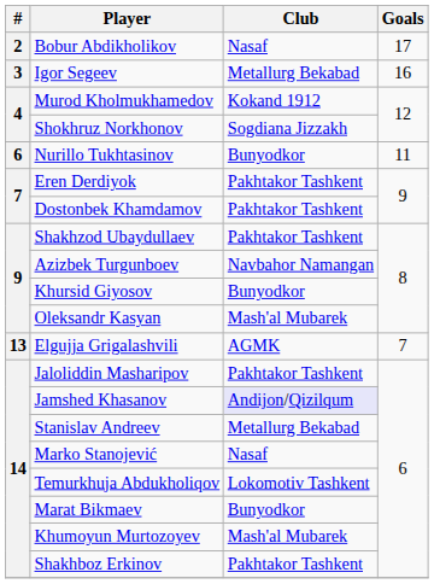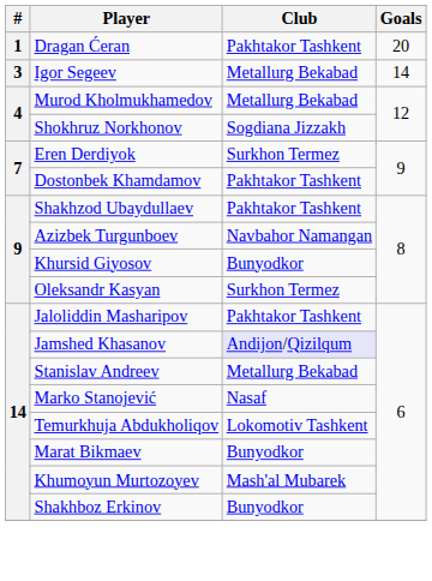 <table class="wikitable" style="text-align:center">
 <tr>
 <th>#</th>
 <th>Player</th>
 <th>Club</th>
 <th>Goals</th>
 </tr>
 <tr>
-<th>2</th>
-<td align="left"> <a href='#'>Bobur Abdikholikov</a></td>
-<td align="left"><a href='#'>Nasaf</a></td>
-<td>17</td>
+<th>1</th>
+<td align="left"> <a href='#'>Dragan Ćeran</a></td>
+<td align="left"><a href='#'>Pakhtakor Tashkent</a></td>
+<td>20 </td>
 </tr>
 <tr>
 <th>3</th>
 <td align="left"> <a href='#'>Igor Segeev</a></td>
 <td align="left"><a href='#'>Metallurg Bekabad</a></td>
-<td>16</td>
+<td>14</td>
 </tr>
 <tr>
 <th rowspan=2>4</th>
 <td align="left"> <a href='#'>Murod Kholmukhamedov</a></td>
-<td align="left"><a href='#'>Kokand 1912</a></td>
+<td align="left"><a href='#'>Metallurg Bekabad</a></td>
 <td rowspan=2>12</td>
 </tr>
 <tr>
 <td align="left"> <a href='#'>Shokhruz Norkhonov</a></td>
 <td align="left"><a href='#'>Sogdiana Jizzakh</a></td>
 </tr>
 <tr>
-<th>6</th>
-<td align="left"> <a href='#'>Nurillo Tukhtasinov</a></td>
-<td align="left"><a href='#'>Bunyodkor</a></td>
-<td>11</td>
-</tr>
-<tr>
 <th rowspan=2>7</th>
 <td align="left"> <a href='#'>Eren Derdiyok</a></td>
-<td align="left"><a href='#'>Pakhtakor Tashkent</a></td>
+<td align="left"><a href='#'>Surkhon Termez</a></td>
 <td rowspan=2>9</td>
 </tr>
 <tr>
 <td align="left"> <a href='#'>Dostonbek Khamdamov</a></td>
 <td align="left"><a href='#'>Pakhtakor Tashkent</a></td>
 </tr>
 <tr>
 <th rowspan=4>9</th>
 <td align="left"> <a href='#'>Shakhzod Ubaydullaev</a></td>
 <td align="left"><a href='#'>Pakhtakor Tashkent</a></td>
 <td rowspan=4>8</td>
 </tr>
 <tr>
 <td align="left"> <a href='#'>Azizbek Turgunboev</a></td>
 <td align="left"><a href='#'>Navbahor Namangan</a></td>
 </tr>
 <tr>
 <td align="left"> <a href='#'>Khursid Giyosov</a></td>
 <td align="left"><a href='#'>Bunyodkor</a></td>
 </tr>
 <tr>
 <td align="left"> <a href='#'>Oleksandr Kasyan</a></td>
-<td align="left"><a href='#'>Mash'al Mubarek</a></td>
-</tr>
-<tr>
-<th>13</th>
-<td align="left"> <a href='#'>Elgujja Grigalashvili</a></td>
-<td align="left"><a href='#'>AGMK</a></td>
-<td>7</td>
+<td align="left"><a href='#'>Surkhon Termez</a></td>
 </tr>
 <tr>
 <th rowspan=8>14</th>
 <td align="left"> <a href='#'>Jaloliddin Masharipov</a></td>
 <td align="left"><a href='#'>Pakhtakor Tashkent</a></td>
 <td rowspan=8>6</td>
 </tr>
 <tr>
 <td align="left"> <a href='#'>Jamshed Khasanov</a></td>
 <td align="left" style="background: lavender;"><a href='#'>Andijon</a>/<a href='#'>Qizilqum</a></td>
 </tr>
 <tr>
 <td align="left"> <a href='#'>Stanislav Andreev</a></td>
 <td align="left"><a href='#'>Metallurg Bekabad</a></td>
 </tr>
 <tr>
 <td align="left"> <a href='#'>Marko Stanojević</a></td>
 <td align="left"><a href='#'>Nasaf</a></td>
 </tr>
 <tr>
 <td align="left"> <a href='#'>Temurkhuja Abdukholiqov</a></td>
 <td align="left"><a href='#'>Lokomotiv Tashkent</a></td>
 </tr>
 <tr>
 <td align="left"> <a href='#'>Marat Bikmaev</a></td>
 <td align="left"><a href='#'>Bunyodkor</a></td>
 </tr>
 <tr>
 <td align="left"> <a href='#'>Khumoyun Murtozoyev</a></td>
 <td align="left"><a href='#'>Mash'al Mubarek</a></td>
 </tr>
 <tr>
 <td align="left"> <a href='#'>Shakhboz Erkinov</a></td>
-<td align="left"><a href='#'>Pakhtakor Tashkent</a></td>
+<td align="left"><a href='#'>Bunyodkor</a></td>
 </tr>
 <tr>
 </tr>
 </table>
